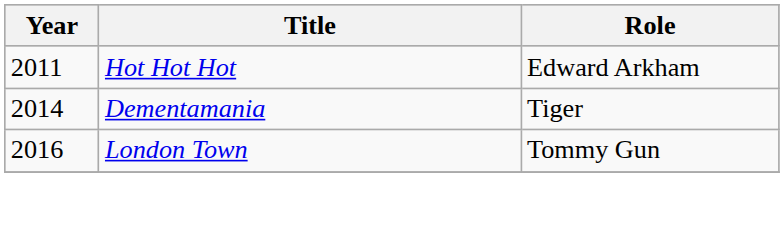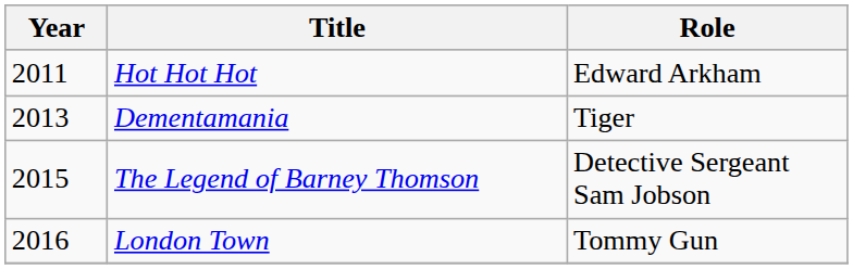 <table class="wikitable sortable">
 <tr>
 <th width="50px">Year</th>
 <th width="250px">Title</th>
 <th width="150px">Role</th>
 </tr>
 <tr>
 <td>2011</td>
 <td><em><a href='#'>Hot Hot Hot</a></em></td>
 <td>Edward Arkham</td>
 </tr>
 <tr>
-<td>2014</td>
+<td>2013</td>
 <td><em><a href='#'>Dementamania</a></em></td>
 <td>Tiger</td>
+</tr>
+<tr>
+<td>2015</td>
+<td><em><a href='#'>The Legend of Barney Thomson</a></em></td>
+<td>Detective Sergeant Sam Jobson</td>
 </tr>
 <tr>
 <td>2016</td>
 <td><em><a href='#'>London Town</a></em></td>
 <td>Tommy Gun</td>
 </tr>
 <tr>
 </tr>
 </table>
